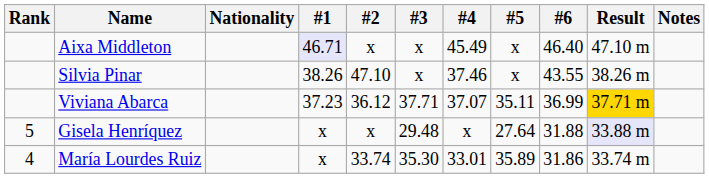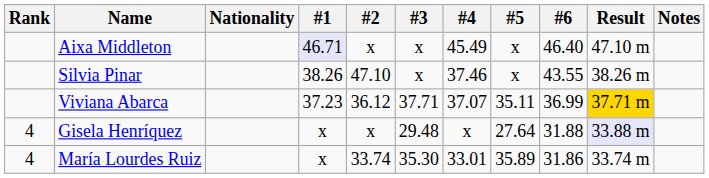 <table class="wikitable sortable" style="text-align:center">
 <tr>
 <th>Rank</th>
 <th>Name</th>
 <th>Nationality</th>
 <th>#1</th>
 <th>#2</th>
 <th>#3</th>
 <th>#4</th>
 <th>#5</th>
 <th>#6</th>
 <th>Result</th>
 <th>Notes</th>
 </tr>
 <tr>
 <td></td>
 <td align=left><a href='#'>Aixa Middleton</a></td>
 <td align=left></td>
 <td style="background: lavender;">46.71</td>
 <td>x</td>
 <td>x</td>
 <td>45.49</td>
 <td>x</td>
 <td>46.40</td>
 <td>47.10 m</td>
 <td></td>
 </tr>
 <tr>
 <td></td>
 <td align=left><a href='#'>Silvia Pinar</a></td>
 <td align=left></td>
 <td>38.26</td>
 <td>47.10</td>
 <td>x</td>
 <td>37.46</td>
 <td>x</td>
 <td>43.55</td>
 <td>38.26 m</td>
 <td></td>
 </tr>
 <tr>
 <td></td>
 <td align=left><a href='#'>Viviana Abarca</a></td>
 <td align=left></td>
 <td>37.23</td>
 <td>36.12</td>
 <td>37.71</td>
 <td>37.07</td>
 <td>35.11</td>
 <td>36.99</td>
 <td style="background: gold;">37.71 m</td>
 <td></td>
 </tr>
 <tr>
-<td>5</td>
+<td>4</td>
 <td align=left><a href='#'>Gisela Henríquez</a></td>
 <td align=left></td>
 <td>x</td>
 <td>x</td>
 <td>29.48</td>
 <td>x</td>
 <td>27.64</td>
 <td>31.88</td>
 <td style="background: lavender;">33.88 m</td>
 <td></td>
 </tr>
 <tr>
 <td>4</td>
 <td align=left><a href='#'>María Lourdes Ruiz</a></td>
 <td align=left></td>
 <td>x</td>
 <td>33.74</td>
 <td>35.30</td>
 <td>33.01</td>
 <td>35.89</td>
 <td>31.86</td>
 <td>33.74 m</td>
 <td></td>
 </tr>
 </table>
